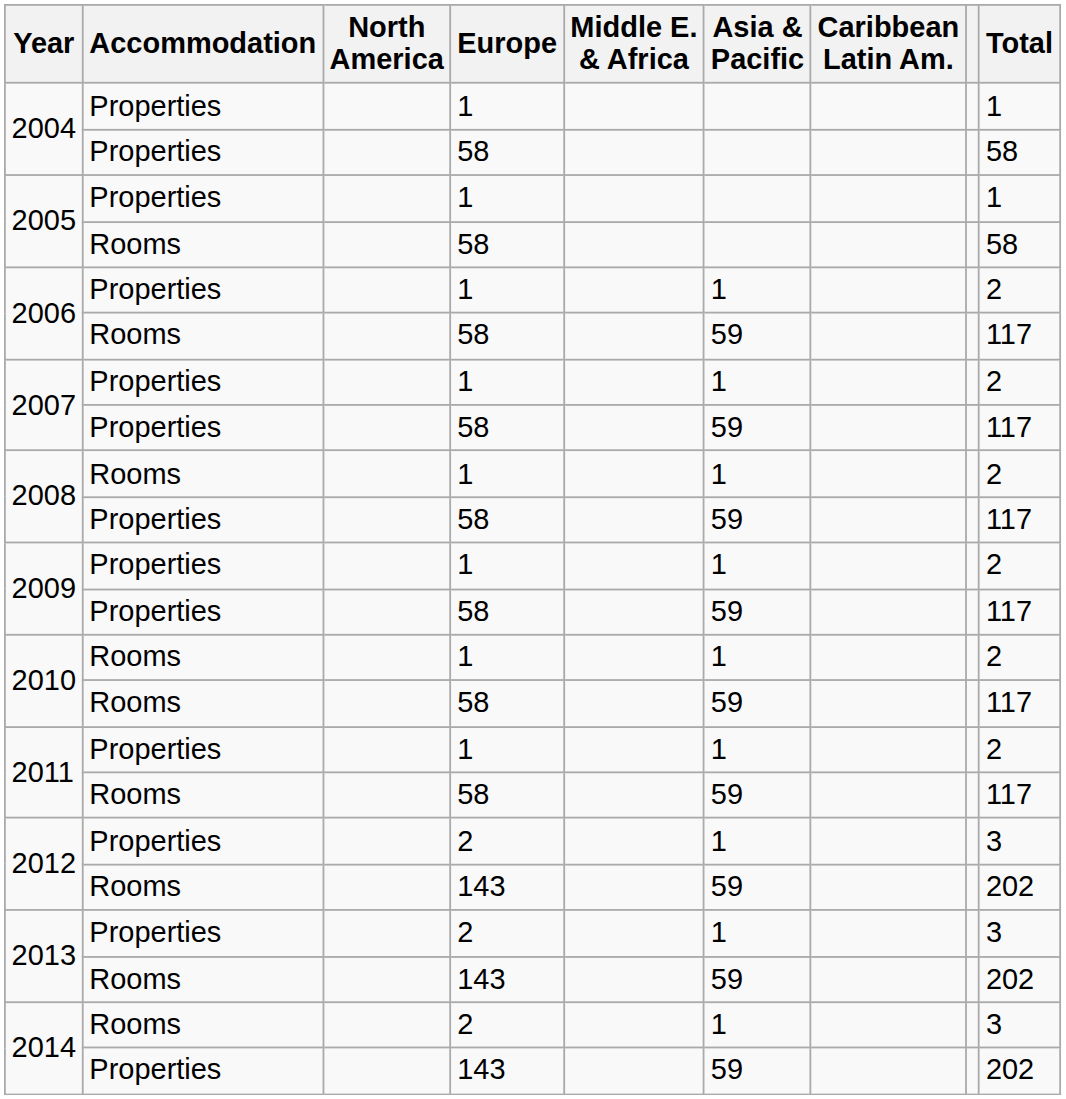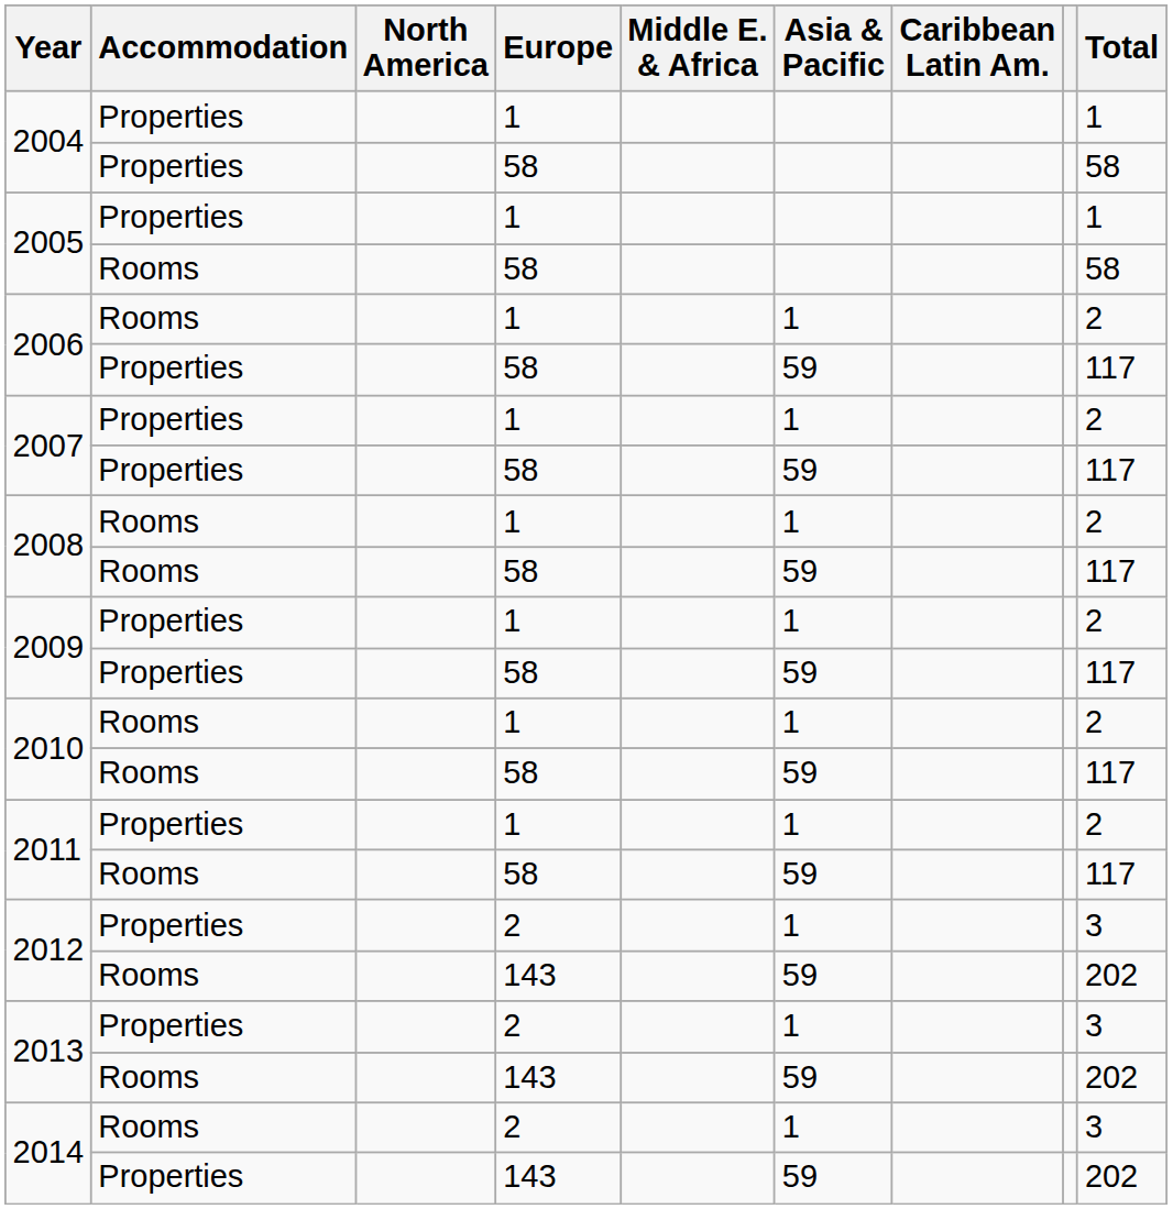 <table class="wikitable mw-collapsible mw-collapsed">
 <tr>
 <th class="unsortable">Year</th>
 <th>Accommodation</th>
 <th>North<br>America</th>
 <th>Europe</th>
 <th>Middle E.<br>& Africa</th>
 <th>Asia &<br>Pacific</th>
 <th>Caribbean<br>Latin Am.</th>
 <th></th>
 <th>Total</th>
 </tr>
 <tr>
 <td rowspan=2>2004</td>
 <td>Properties</td>
 <td></td>
 <td>1</td>
 <td></td>
 <td></td>
 <td></td>
 <td></td>
 <td>1</td>
 </tr>
 <tr>
 <td>Properties</td>
 <td></td>
 <td>58</td>
 <td></td>
 <td></td>
 <td></td>
 <td></td>
 <td>58</td>
 </tr>
 <tr>
 <td rowspan=2>2005</td>
 <td>Properties</td>
 <td></td>
 <td>1</td>
 <td></td>
 <td></td>
 <td></td>
 <td></td>
 <td>1</td>
 </tr>
 <tr>
 <td>Rooms</td>
 <td></td>
 <td>58</td>
 <td></td>
 <td></td>
 <td></td>
 <td></td>
 <td>58</td>
 </tr>
 <tr>
 <td rowspan=2>2006</td>
-<td>Properties</td>
+<td>Rooms</td>
 <td></td>
 <td>1</td>
 <td></td>
 <td>1</td>
 <td></td>
 <td></td>
 <td>2</td>
 </tr>
 <tr>
-<td>Rooms</td>
+<td>Properties</td>
 <td></td>
 <td>58</td>
 <td></td>
 <td>59</td>
 <td></td>
 <td></td>
 <td>117</td>
 </tr>
 <tr>
 <td rowspan=2>2007</td>
 <td>Properties</td>
 <td></td>
 <td>1</td>
 <td></td>
 <td>1</td>
 <td></td>
 <td></td>
 <td>2</td>
 </tr>
 <tr>
 <td>Properties</td>
 <td></td>
 <td>58</td>
 <td></td>
 <td>59</td>
 <td></td>
 <td></td>
 <td>117</td>
 </tr>
 <tr>
 <td rowspan=2>2008</td>
 <td>Rooms</td>
 <td></td>
 <td>1</td>
 <td></td>
 <td>1</td>
 <td></td>
 <td></td>
 <td>2</td>
 </tr>
 <tr>
-<td>Properties</td>
+<td>Rooms</td>
 <td></td>
 <td>58</td>
 <td></td>
 <td>59</td>
 <td></td>
 <td></td>
 <td>117</td>
 </tr>
 <tr>
 <td rowspan=2>2009</td>
 <td>Properties</td>
 <td></td>
 <td>1</td>
 <td></td>
 <td>1</td>
 <td></td>
 <td></td>
 <td>2</td>
 </tr>
 <tr>
 <td>Properties</td>
 <td></td>
 <td>58</td>
 <td></td>
 <td>59</td>
 <td></td>
 <td></td>
 <td>117</td>
 </tr>
 <tr>
 <td rowspan=2>2010</td>
 <td>Rooms</td>
 <td></td>
 <td>1</td>
 <td></td>
 <td>1</td>
 <td></td>
 <td></td>
 <td>2</td>
 </tr>
 <tr>
 <td>Rooms</td>
 <td></td>
 <td>58</td>
 <td></td>
 <td>59</td>
 <td></td>
 <td></td>
 <td>117</td>
 </tr>
 <tr>
 <td rowspan=2>2011</td>
 <td>Properties</td>
 <td></td>
 <td>1</td>
 <td></td>
 <td>1</td>
 <td></td>
 <td></td>
 <td>2</td>
 </tr>
 <tr>
 <td>Rooms</td>
 <td></td>
 <td>58</td>
 <td></td>
 <td>59</td>
 <td></td>
 <td></td>
 <td>117</td>
 </tr>
 <tr>
 <td rowspan=2>2012</td>
 <td>Properties</td>
 <td></td>
 <td>2</td>
 <td></td>
 <td>1</td>
 <td></td>
 <td></td>
 <td>3</td>
 </tr>
 <tr>
 <td>Rooms</td>
 <td></td>
 <td>143</td>
 <td></td>
 <td>59</td>
 <td></td>
 <td></td>
 <td>202</td>
 </tr>
 <tr>
 <td rowspan=2>2013</td>
 <td>Properties</td>
 <td></td>
 <td>2</td>
 <td></td>
 <td>1</td>
 <td></td>
 <td></td>
 <td>3</td>
 </tr>
 <tr>
 <td>Rooms</td>
 <td></td>
 <td>143</td>
 <td></td>
 <td>59</td>
 <td></td>
 <td></td>
 <td>202</td>
 </tr>
 <tr>
 <td rowspan=2>2014</td>
 <td>Rooms</td>
 <td></td>
 <td>2</td>
 <td></td>
 <td>1</td>
 <td></td>
 <td></td>
 <td>3</td>
 </tr>
 <tr>
 <td>Properties</td>
 <td></td>
 <td>143</td>
 <td></td>
 <td>59</td>
 <td></td>
 <td></td>
 <td>202</td>
 </tr>
 </table>
